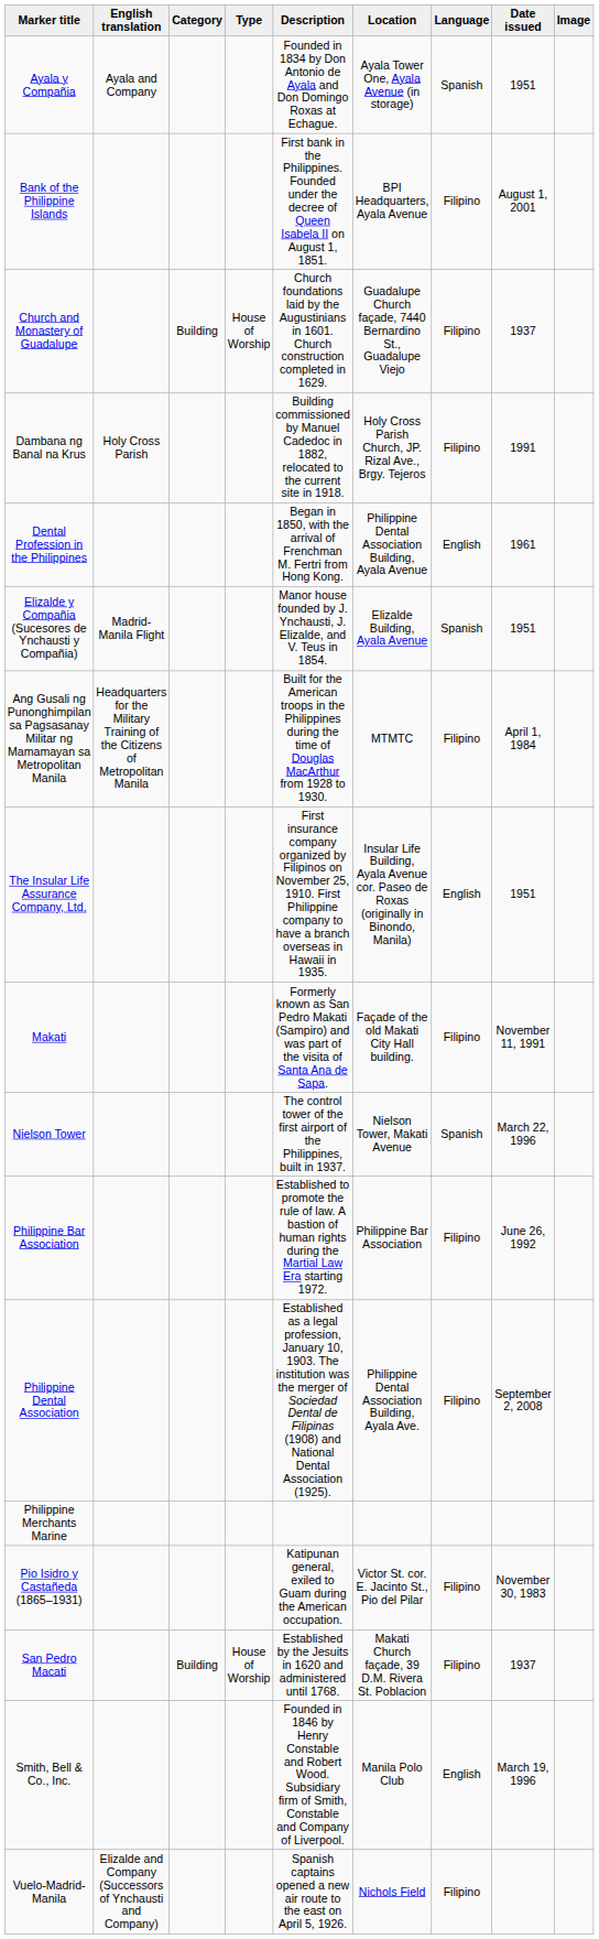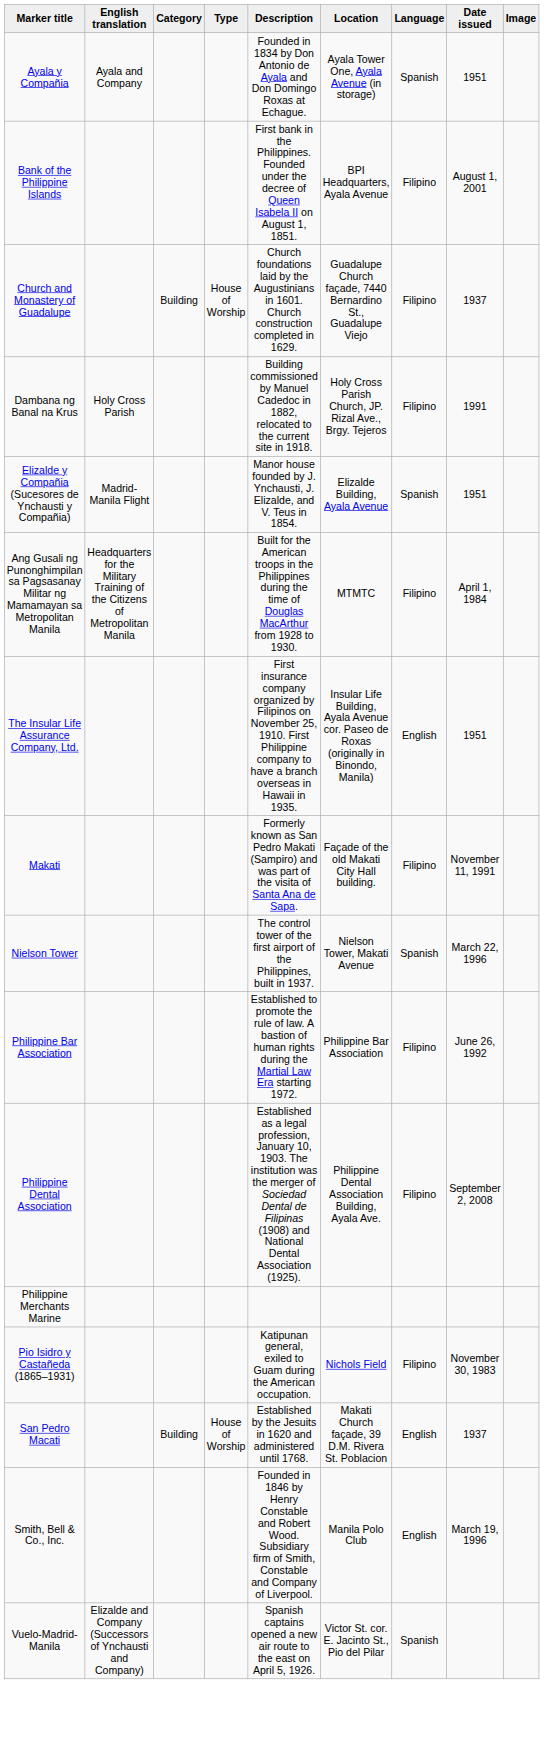 <table class="wikitable" style="width:90%; text-align:center;">
 <tr>
 <th style="width:20%; background:#efefef;">Marker title</th>
 <th style="width:20%; background:#efefef;">English translation</th>
 <th style="width:10%; background:#efefef;">Category</th>
 <th style="width:10%; background:#efefef;">Type</th>
 <th style="width:20%; background:#efefef;">Description</th>
 <th style="width:20%; background:#efefef;">Location</th>
 <th style="width:10%; background:#efefef;">Language</th>
 <th style="width:10%; background:#efefef;">Date issued</th>
 <th style="width:10%; background:#efefef;">Image</th>
 </tr>
 <tr>
 <td><a href='#'>Ayala y Compañia</a></td>
 <td>Ayala and Company</td>
 <td></td>
 <td></td>
 <td>Founded in 1834 by Don Antonio de <a href='#'>Ayala</a> and Don Domingo Roxas at Echague.</td>
 <td>Ayala Tower One, <a href='#'>Ayala Avenue</a> (in storage)</td>
 <td>Spanish</td>
 <td>1951</td>
 <td></td>
 </tr>
 <tr>
 <td><a href='#'>Bank of the Philippine Islands</a></td>
 <td></td>
 <td></td>
 <td></td>
 <td>First bank in the Philippines. Founded under the decree of <a href='#'>Queen Isabela II</a> on August 1, 1851.</td>
 <td>BPI Headquarters, Ayala Avenue</td>
 <td>Filipino</td>
 <td>August 1, 2001</td>
 <td></td>
 </tr>
 <tr>
 <td><a href='#'>Church and Monastery of Guadalupe</a></td>
 <td></td>
 <td>Building</td>
 <td>House of Worship</td>
 <td>Church foundations laid by the Augustinians in 1601. Church construction completed in 1629.</td>
 <td>Guadalupe Church façade, 7440 Bernardino St., Guadalupe Viejo</td>
 <td>Filipino</td>
 <td>1937</td>
 <td></td>
 </tr>
 <tr>
 <td>Dambana ng Banal na Krus</td>
 <td>Holy Cross Parish</td>
 <td></td>
 <td></td>
 <td>Building commissioned by Manuel Cadedoc in 1882, relocated to the current site in 1918.</td>
 <td>Holy Cross Parish Church, JP. Rizal Ave., Brgy. Tejeros</td>
 <td>Filipino</td>
 <td>1991</td>
-<td></td>
-</tr>
-<tr>
-<td><a href='#'>Dental Profession in the Philippines</a></td>
-<td></td>
-<td></td>
-<td></td>
-<td>Began in 1850, with the arrival of Frenchman M. Fertri from Hong Kong.</td>
-<td>Philippine Dental Association Building, Ayala Avenue</td>
-<td>English</td>
-<td>1961</td>
 <td></td>
 </tr>
 <tr>
 <td><a href='#'>Elizalde y Compañia</a> (Sucesores de Ynchausti y Compañia)</td>
 <td>Madrid-Manila Flight</td>
 <td></td>
 <td></td>
 <td>Manor house founded by J. Ynchausti, J. Elizalde, and V. Teus in 1854.</td>
 <td>Elizalde Building, <a href='#'>Ayala Avenue</a></td>
 <td>Spanish</td>
 <td>1951</td>
 <td></td>
 </tr>
 <tr>
 <td>Ang Gusali ng Punonghimpilan sa Pagsasanay Militar ng Mamamayan sa Metropolitan Manila</td>
 <td>Headquarters for the Military Training of the Citizens of Metropolitan Manila</td>
 <td></td>
 <td></td>
 <td>Built for the American troops in the Philippines during the time of <a href='#'>Douglas MacArthur</a> from 1928 to 1930.</td>
 <td>MTMTC</td>
 <td>Filipino</td>
 <td>April 1, 1984</td>
 <td></td>
 </tr>
 <tr>
 <td><a href='#'>The Insular Life Assurance Company, Ltd.</a></td>
 <td></td>
 <td></td>
 <td></td>
 <td>First insurance company organized by Filipinos on November 25, 1910. First Philippine company to have a branch overseas in Hawaii in 1935.</td>
 <td>Insular Life Building, Ayala Avenue cor. Paseo de Roxas (originally in Binondo, Manila)</td>
 <td>English</td>
 <td>1951</td>
 <td></td>
 </tr>
 <tr>
 <td><a href='#'>Makati</a></td>
 <td></td>
 <td></td>
 <td></td>
 <td>Formerly known as San Pedro Makati (Sampiro) and was part of the visita of <a href='#'>Santa Ana de Sapa</a>.</td>
 <td>Façade of the old Makati City Hall building.</td>
 <td>Filipino</td>
 <td>November 11, 1991</td>
 <td></td>
 </tr>
 <tr>
 <td><a href='#'>Nielson Tower</a></td>
 <td></td>
 <td></td>
 <td></td>
 <td>The control tower of the first airport of the Philippines, built in 1937.</td>
 <td>Nielson Tower, Makati Avenue</td>
 <td>Spanish</td>
 <td>March 22, 1996</td>
 <td></td>
 </tr>
 <tr>
 <td><a href='#'>Philippine Bar Association</a></td>
 <td></td>
 <td></td>
 <td></td>
 <td>Established to promote the rule of law. A bastion of human rights during the <a href='#'>Martial Law Era</a> starting 1972.</td>
 <td>Philippine Bar Association</td>
 <td>Filipino</td>
 <td>June 26, 1992</td>
 <td></td>
 </tr>
 <tr>
 <td><a href='#'>Philippine Dental Association</a></td>
 <td></td>
 <td></td>
 <td></td>
 <td>Established as a legal profession, January 10, 1903. The institution was the merger of <em>Sociedad Dental de Filipinas</em> (1908) and National Dental Association (1925).</td>
 <td>Philippine Dental Association Building, Ayala Ave.</td>
 <td>Filipino</td>
 <td>September 2, 2008</td>
 <td></td>
 </tr>
 <tr>
 <td>Philippine Merchants Marine</td>
 <td></td>
 <td></td>
 <td></td>
 <td></td>
 <td></td>
 <td></td>
 <td></td>
 <td></td>
 </tr>
 <tr>
 <td><a href='#'>Pio Isidro y Castañeda</a><br>(1865–1931)</td>
 <td></td>
 <td></td>
 <td></td>
 <td>Katipunan general, exiled to Guam during the American occupation.</td>
-<td>Victor St. cor. E. Jacinto St., Pio del Pilar</td>
+<td><a href='#'>Nichols Field</a></td>
 <td>Filipino</td>
 <td>November 30, 1983</td>
 <td></td>
 </tr>
 <tr>
 <td><a href='#'>San Pedro Macati</a></td>
 <td></td>
 <td>Building</td>
 <td>House of Worship</td>
 <td>Established by the Jesuits in 1620 and administered until 1768.</td>
 <td>Makati Church façade, 39 D.M. Rivera St. Poblacion</td>
-<td>Filipino</td>
+<td>English</td>
 <td>1937</td>
 <td></td>
 </tr>
 <tr>
 <td>Smith, Bell & Co., Inc.</td>
 <td></td>
 <td></td>
 <td></td>
 <td>Founded in 1846 by Henry Constable and Robert Wood. Subsidiary firm of Smith, Constable and Company of Liverpool.</td>
 <td>Manila Polo Club</td>
 <td>English</td>
 <td>March 19, 1996</td>
 <td></td>
 </tr>
 <tr>
 <td>Vuelo-Madrid-Manila</td>
 <td>Elizalde and Company (Successors of Ynchausti and Company)</td>
 <td></td>
 <td></td>
 <td>Spanish captains opened a new air route to the east on April 5, 1926.</td>
-<td><a href='#'>Nichols Field</a></td>
-<td>Filipino</td>
+<td>Victor St. cor. E. Jacinto St., Pio del Pilar</td>
+<td>Spanish</td>
 <td></td>
 <td></td>
 </tr>
 </table>
